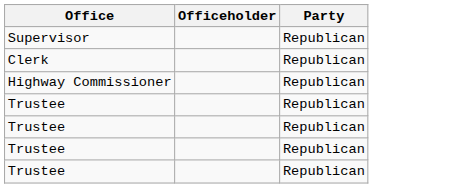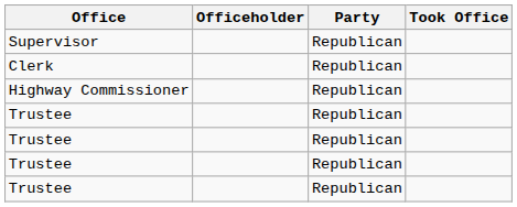 <table class="wikitable sortable">
 <tr>
 <th>Office</th>
 <th>Officeholder</th>
 <th>Party</th>
+<th>Took Office</th>
 </tr>
 <tr>
 <td>Supervisor</td>
 <td></td>
 <td>Republican</td>
+<td></td>
 </tr>
 <tr>
 <td>Clerk</td>
 <td></td>
 <td>Republican</td>
+<td></td>
 </tr>
 <tr>
 <td>Highway Commissioner</td>
 <td></td>
 <td>Republican</td>
+<td></td>
 </tr>
 <tr>
 <td>Trustee</td>
 <td></td>
 <td>Republican</td>
+<td></td>
 </tr>
 <tr>
 <td>Trustee</td>
 <td></td>
 <td>Republican</td>
+<td></td>
 </tr>
 <tr>
 <td>Trustee</td>
 <td></td>
 <td>Republican</td>
+<td></td>
 </tr>
 <tr>
 <td>Trustee</td>
 <td></td>
 <td>Republican</td>
+<td></td>
 </tr>
 </table>
